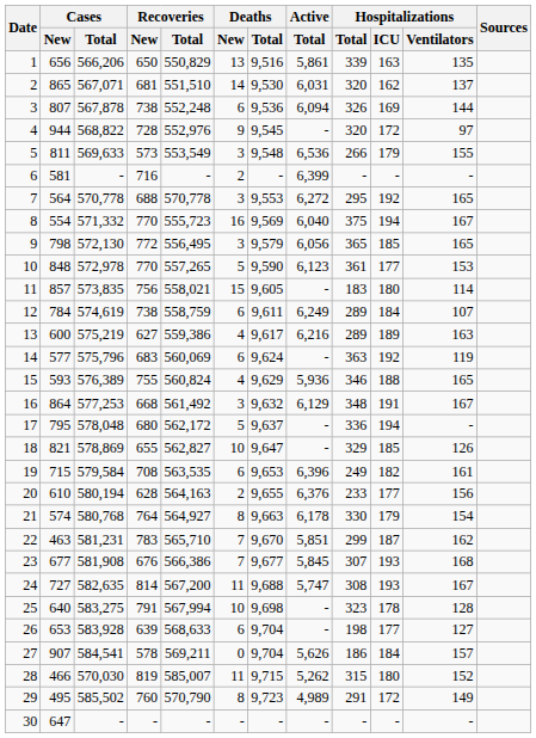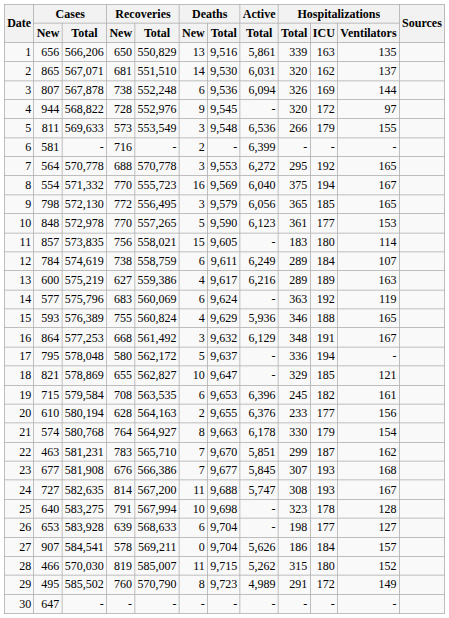 <table class="wikitable sortable mw-collapsible mw-collapsed sticky-header-multi sort-under" style="text-align:right;">
 <tr>
 <th rowspan=2>Date</th>
 <th colspan=2>Cases</th>
 <th colspan=2>Recoveries</th>
 <th colspan=2>Deaths</th>
 <th colspan=1>Active</th>
 <th colspan=3>Hospitalizations</th>
 <th rowspan=2 class="unsortable">Sources</th>
 </tr>
 <tr>
 <th>New</th>
 <th>Total</th>
 <th>New</th>
 <th>Total</th>
 <th>New</th>
 <th>Total</th>
 <th>Total</th>
 <th>Total</th>
 <th>ICU</th>
 <th>Ventilators</th>
 </tr>
 <tr>
 <td>1</td>
 <td>656</td>
 <td>566,206</td>
 <td>650</td>
 <td>550,829</td>
 <td>13</td>
 <td>9,516</td>
 <td>5,861</td>
 <td>339</td>
 <td>163</td>
 <td>135</td>
 <td></td>
 </tr>
 <tr>
 <td>2</td>
 <td>865</td>
 <td>567,071</td>
 <td>681</td>
 <td>551,510</td>
 <td>14</td>
 <td>9,530</td>
 <td>6,031</td>
 <td>320</td>
 <td>162</td>
 <td>137</td>
 <td></td>
 </tr>
 <tr>
 <td>3</td>
 <td>807</td>
 <td>567,878</td>
 <td>738</td>
 <td>552,248</td>
 <td>6</td>
 <td>9,536</td>
 <td>6,094</td>
 <td>326</td>
 <td>169</td>
 <td>144</td>
 <td></td>
 </tr>
 <tr>
 <td>4</td>
 <td>944</td>
 <td>568,822</td>
 <td>728</td>
 <td>552,976</td>
 <td>9</td>
 <td>9,545</td>
 <td>-</td>
 <td>320</td>
 <td>172</td>
 <td>97</td>
 <td></td>
 </tr>
 <tr>
 <td>5</td>
 <td>811</td>
 <td>569,633</td>
 <td>573</td>
 <td>553,549</td>
 <td>3</td>
 <td>9,548</td>
 <td>6,536</td>
 <td>266</td>
 <td>179</td>
 <td>155</td>
 <td></td>
 </tr>
 <tr>
 <td>6</td>
 <td>581</td>
 <td>-</td>
 <td>716</td>
 <td>-</td>
 <td>2</td>
 <td>-</td>
 <td>6,399</td>
 <td>-</td>
 <td>-</td>
 <td>-</td>
 <td></td>
 </tr>
 <tr>
 <td>7</td>
 <td>564</td>
 <td>570,778</td>
 <td>688</td>
 <td>570,778</td>
 <td>3</td>
 <td>9,553</td>
 <td>6,272</td>
 <td>295</td>
 <td>192</td>
 <td>165</td>
 <td></td>
 </tr>
 <tr>
 <td>8</td>
 <td>554</td>
 <td>571,332</td>
 <td>770</td>
 <td>555,723</td>
 <td>16</td>
 <td>9,569</td>
 <td>6,040</td>
 <td>375</td>
 <td>194</td>
 <td>167</td>
 <td></td>
 </tr>
 <tr>
 <td>9</td>
 <td>798</td>
 <td>572,130</td>
 <td>772</td>
 <td>556,495</td>
 <td>3</td>
 <td>9,579</td>
 <td>6,056</td>
 <td>365</td>
 <td>185</td>
 <td>165</td>
 <td></td>
 </tr>
 <tr>
 <td>10</td>
 <td>848</td>
 <td>572,978</td>
 <td>770</td>
 <td>557,265</td>
 <td>5</td>
 <td>9,590</td>
 <td>6,123</td>
 <td>361</td>
 <td>177</td>
 <td>153</td>
 <td></td>
 </tr>
 <tr>
 <td>11</td>
 <td>857</td>
 <td>573,835</td>
 <td>756</td>
 <td>558,021</td>
 <td>15</td>
 <td>9,605</td>
 <td>-</td>
 <td>183</td>
 <td>180</td>
 <td>114</td>
 <td></td>
 </tr>
 <tr>
 <td>12</td>
 <td>784</td>
 <td>574,619</td>
 <td>738</td>
 <td>558,759</td>
 <td>6</td>
 <td>9,611</td>
 <td>6,249</td>
 <td>289</td>
 <td>184</td>
 <td>107</td>
 <td></td>
 </tr>
 <tr>
 <td>13</td>
 <td>600</td>
 <td>575,219</td>
 <td>627</td>
 <td>559,386</td>
 <td>4</td>
 <td>9,617</td>
 <td>6,216</td>
 <td>289</td>
 <td>189</td>
 <td>163</td>
 <td></td>
 </tr>
 <tr>
 <td>14</td>
 <td>577</td>
 <td>575,796</td>
 <td>683</td>
 <td>560,069</td>
 <td>6</td>
 <td>9,624</td>
 <td>-</td>
 <td>363</td>
 <td>192</td>
 <td>119</td>
 <td></td>
 </tr>
 <tr>
 <td>15</td>
 <td>593</td>
 <td>576,389</td>
 <td>755</td>
 <td>560,824</td>
 <td>4</td>
 <td>9,629</td>
 <td>5,936</td>
 <td>346</td>
 <td>188</td>
 <td>165</td>
 <td></td>
 </tr>
 <tr>
 <td>16</td>
 <td>864</td>
 <td>577,253</td>
 <td>668</td>
 <td>561,492</td>
 <td>3</td>
 <td>9,632</td>
 <td>6,129</td>
 <td>348</td>
 <td>191</td>
 <td>167</td>
 <td></td>
 </tr>
 <tr>
 <td>17</td>
 <td>795</td>
 <td>578,048</td>
-<td>680</td>
+<td>580</td>
 <td>562,172</td>
 <td>5</td>
 <td>9,637</td>
 <td>-</td>
 <td>336</td>
 <td>194</td>
 <td>-</td>
 <td></td>
 </tr>
 <tr>
 <td>18</td>
 <td>821</td>
 <td>578,869</td>
 <td>655</td>
 <td>562,827</td>
 <td>10</td>
 <td>9,647</td>
 <td>-</td>
 <td>329</td>
 <td>185</td>
-<td>126</td>
+<td>121</td>
 <td></td>
 </tr>
 <tr>
 <td>19</td>
 <td>715</td>
 <td>579,584</td>
 <td>708</td>
 <td>563,535</td>
 <td>6</td>
 <td>9,653</td>
 <td>6,396</td>
-<td>249</td>
+<td>245</td>
 <td>182</td>
 <td>161</td>
 <td></td>
 </tr>
 <tr>
 <td>20</td>
 <td>610</td>
 <td>580,194</td>
 <td>628</td>
 <td>564,163</td>
 <td>2</td>
 <td>9,655</td>
 <td>6,376</td>
 <td>233</td>
 <td>177</td>
 <td>156</td>
 <td></td>
 </tr>
 <tr>
 <td>21</td>
 <td>574</td>
 <td>580,768</td>
 <td>764</td>
 <td>564,927</td>
 <td>8</td>
 <td>9,663</td>
 <td>6,178</td>
 <td>330</td>
 <td>179</td>
 <td>154</td>
 <td></td>
 </tr>
 <tr>
 <td>22</td>
 <td>463</td>
 <td>581,231</td>
 <td>783</td>
 <td>565,710</td>
 <td>7</td>
 <td>9,670</td>
 <td>5,851</td>
 <td>299</td>
 <td>187</td>
 <td>162</td>
 <td></td>
 </tr>
 <tr>
 <td>23</td>
 <td>677</td>
 <td>581,908</td>
 <td>676</td>
 <td>566,386</td>
 <td>7</td>
 <td>9,677</td>
 <td>5,845</td>
 <td>307</td>
 <td>193</td>
 <td>168</td>
 <td></td>
 </tr>
 <tr>
 <td>24</td>
 <td>727</td>
 <td>582,635</td>
 <td>814</td>
 <td>567,200</td>
 <td>11</td>
 <td>9,688</td>
 <td>5,747</td>
 <td>308</td>
 <td>193</td>
 <td>167</td>
 <td></td>
 </tr>
 <tr>
 <td>25</td>
 <td>640</td>
 <td>583,275</td>
 <td>791</td>
 <td>567,994</td>
 <td>10</td>
 <td>9,698</td>
 <td>-</td>
 <td>323</td>
 <td>178</td>
 <td>128</td>
 <td></td>
 </tr>
 <tr>
 <td>26</td>
 <td>653</td>
 <td>583,928</td>
 <td>639</td>
 <td>568,633</td>
 <td>6</td>
 <td>9,704</td>
 <td>-</td>
 <td>198</td>
 <td>177</td>
 <td>127</td>
 <td></td>
 </tr>
 <tr>
 <td>27</td>
 <td>907</td>
 <td>584,541</td>
 <td>578</td>
 <td>569,211</td>
 <td>0</td>
 <td>9,704</td>
 <td>5,626</td>
 <td>186</td>
 <td>184</td>
 <td>157</td>
 <td></td>
 </tr>
 <tr>
 <td>28</td>
 <td>466</td>
 <td>570,030</td>
 <td>819</td>
 <td>585,007</td>
 <td>11</td>
 <td>9,715</td>
 <td>5,262</td>
 <td>315</td>
 <td>180</td>
 <td>152</td>
 <td></td>
 </tr>
 <tr>
 <td>29</td>
 <td>495</td>
 <td>585,502</td>
 <td>760</td>
 <td>570,790</td>
 <td>8</td>
 <td>9,723</td>
 <td>4,989</td>
 <td>291</td>
 <td>172</td>
 <td>149</td>
 <td></td>
 </tr>
 <tr>
 <td>30</td>
 <td>647</td>
 <td>-</td>
 <td>-</td>
 <td>-</td>
 <td>-</td>
 <td>-</td>
 <td>-</td>
 <td>-</td>
 <td>-</td>
 <td>-</td>
 <td></td>
 </tr>
 </table>
